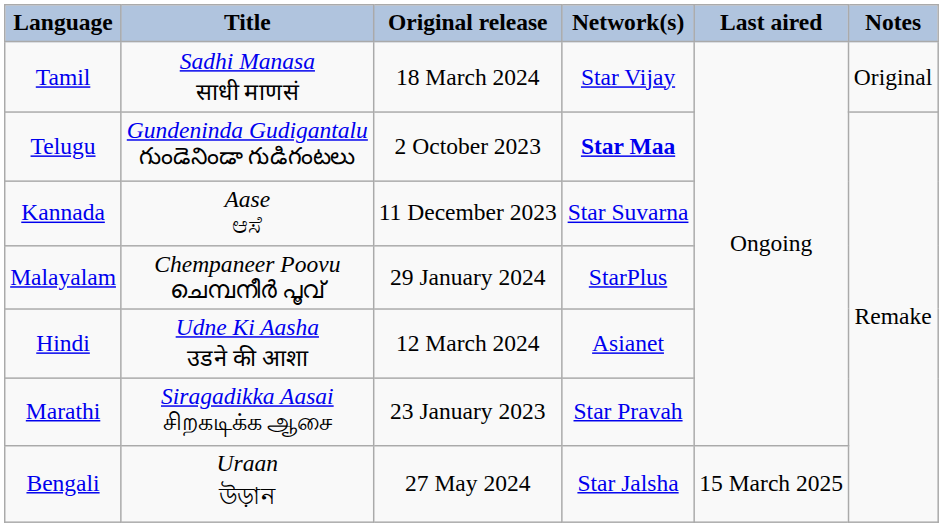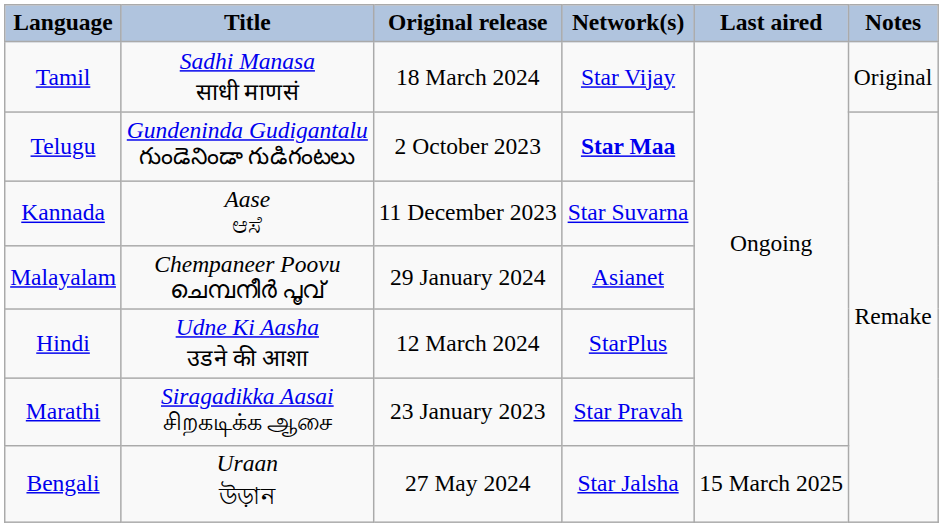 <table class="wikitable" style="text-align:center;">
 <tr>
 <th style="background:LightSteelBlue;">Language</th>
 <th style="background:LightSteelBlue;">Title</th>
 <th style="background:LightSteelBlue;">Original release</th>
 <th style="background:LightSteelBlue;">Network(s)</th>
 <th style="background:LightSteelBlue;">Last aired</th>
 <th style="background:LightSteelBlue;">Notes</th>
 </tr>
 <tr>
 <td><a href='#'>Tamil</a></td>
 <td><em><a href='#'>Sadhi Manasa</a></em> <br> साधी माणसं</td>
 <td>18 March 2024</td>
 <td><a href='#'>Star Vijay</a></td>
 <td rowspan="6">Ongoing</td>
 <td>Original</td>
 </tr>
 <tr>
 <td><a href='#'>Telugu</a></td>
 <td><em><a href='#'>Gundeninda Gudigantalu</a></em> <br> గుండెనిండా గుడిగంటలు</td>
 <td>2 October 2023</td>
 <td><strong><a href='#'>Star Maa</a></strong></td>
 <td rowspan="6">Remake</td>
 </tr>
 <tr>
 <td><a href='#'>Kannada</a></td>
 <td><em>Aase</em> <br> ಆಸೆ</td>
 <td>11 December 2023</td>
 <td><a href='#'>Star Suvarna</a></td>
 </tr>
 <tr>
 <td><a href='#'>Malayalam</a></td>
 <td><em>Chempaneer Poovu</em> <br> ചെമ്പനീർ പൂവ്</td>
 <td>29 January 2024</td>
-<td><a href='#'>StarPlus</a></td>
+<td><a href='#'>Asianet</a></td>
 </tr>
 <tr>
 <td><a href='#'>Hindi</a></td>
 <td><em><a href='#'>Udne Ki Aasha</a></em> <br> उडने की आशा</td>
 <td>12 March 2024</td>
-<td><a href='#'>Asianet</a></td>
+<td><a href='#'>StarPlus</a></td>
 </tr>
 <tr>
 <td><a href='#'>Marathi</a></td>
 <td><em><a href='#'>Siragadikka Aasai</a></em> <br> சிறகடிக்க ஆசை</td>
 <td>23 January 2023</td>
 <td><a href='#'>Star Pravah</a></td>
 </tr>
 <tr>
 <td><a href='#'>Bengali</a></td>
 <td><em>Uraan</em> <br> উড়ান</td>
 <td>27 May 2024</td>
 <td><a href='#'>Star Jalsha</a></td>
 <td>15 March 2025</td>
 </tr>
 </table>
